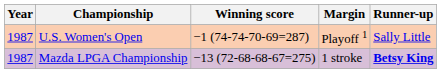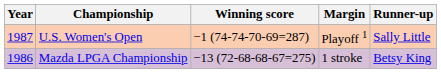 <table class="wikitable">
 <tr>
 <th>Year</th>
 <th>Championship</th>
 <th>Winning score</th>
 <th>Margin</th>
 <th>Runner-up</th>
 </tr>
 <tr style="background:#FBCEB1;">
 <td><a href='#'>1987</a></td>
 <td><a href='#'>U.S. Women's Open</a></td>
 <td>−1 (74-74-70-69=287)</td>
 <td>Playoff <sup>1</sup></td>
 <td> <a href='#'>Sally Little</a></td>
 </tr>
 <tr style="background:#D8BFD8;">
-<td><a href='#'>1987</a></td>
+<td><a href='#'>1986</a></td>
 <td><a href='#'>Mazda LPGA Championship</a></td>
 <td>−13 (72-68-68-67=275)</td>
 <td>1 stroke</td>
-<td><strong> <a href='#'>Betsy King</a></strong></td>
+<td> <a href='#'>Betsy King</a></td>
 </tr>
 </table>
